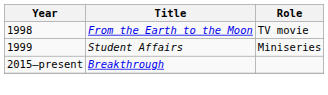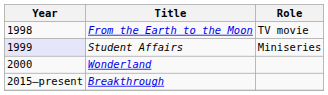 <table class="wikitable">
 <tr>
 <th>Year</th>
 <th>Title</th>
 <th>Role</th>
 </tr>
 <tr>
 <td>1998</td>
 <td><em><a href='#'>From the Earth to the Moon</a></em></td>
 <td>TV movie</td>
 </tr>
 <tr>
-<td>1999</td>
+<td style="background: lavender;">1999</td>
 <td><em>Student Affairs</em></td>
 <td>Miniseries</td>
+</tr>
+<tr>
+<td>2000</td>
+<td><em><a href='#'>Wonderland</a></em></td>
+<td></td>
 </tr>
 <tr>
 <td>2015–present</td>
 <td><em><a href='#'>Breakthrough</a></em></td>
 <td></td>
 </tr>
 <tr>
 </tr>
 </table>
